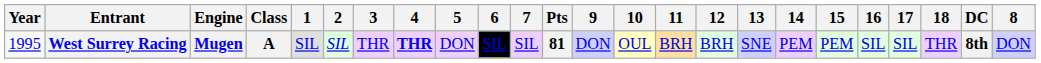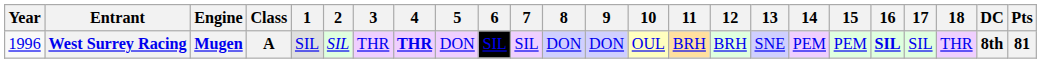 <table class="wikitable" style="text-align:center; font-size:85%">
 <tr>
 <th>Year</th>
 <th>Entrant</th>
 <th>Engine</th>
 <th>Class</th>
 <th>1</th>
 <th>2</th>
 <th>3</th>
 <th>4</th>
 <th>5</th>
 <th>6</th>
 <th>7</th>
-<th>Pts</th>
+<th>8</th>
 <th>9</th>
 <th>10</th>
 <th>11</th>
 <th>12</th>
 <th>13</th>
 <th>14</th>
 <th>15</th>
 <th>16</th>
 <th>17</th>
 <th>18</th>
 <th>DC</th>
-<th>8</th>
+<th>Pts</th>
 </tr>
 <tr>
-<td><a href='#'>1995</a></td>
+<td><a href='#'>1996</a></td>
 <th nowrap><a href='#'>West Surrey Racing</a></th>
 <th nowrap><a href='#'>Mugen</a></th>
 <th>A</th>
 <td style="background:#DFDFDF;"><a href='#'>SIL</a><br></td>
 <td style="background:#DFFFDF;"><em><a href='#'>SIL</a></em><br></td>
 <td style="background:#EFCFFF;"><a href='#'>THR</a><br></td>
 <td style="background:#EFCFFF;"><strong><a href='#'>THR</a><br></strong></td>
 <td style="background:#EFCFFF;"><a href='#'>DON</a><br></td>
 <td style="background:#000000; color:#ffffff"><a href='#'>SIL</a><br></td>
 <td style="background:#EFCFFF;"><a href='#'>SIL</a><br></td>
-<th>81</th>
+<td style="background:#CFCFFF;"><a href='#'>DON</a><br></td>
 <td style="background:#CFCFFF;"><a href='#'>DON</a><br></td>
 <td style="background:#FFFFBF;"><a href='#'>OUL</a><br></td>
 <td style="background:#FFDF9F;"><a href='#'>BRH</a><br></td>
 <td style="background:#DFFFDF;"><a href='#'>BRH</a><br></td>
 <td style="background:#CFCFFF;"><a href='#'>SNE</a><br></td>
 <td style="background:#EFCFFF;"><a href='#'>PEM</a><br></td>
 <td style="background:#DFFFDF;"><a href='#'>PEM</a><br></td>
-<td style="background:#DFFFDF;"><a href='#'>SIL</a><br></td>
+<td style="background:#DFFFDF;"><strong><a href='#'>SIL</a><br></strong></td>
 <td style="background:#DFFFDF;"><a href='#'>SIL</a><br></td>
 <td style="background:#EFCFFF;"><a href='#'>THR</a><br></td>
 <th>8th</th>
-<td style="background:#CFCFFF;"><a href='#'>DON</a><br></td>
+<th>81</th>
 </tr>
 </table>
